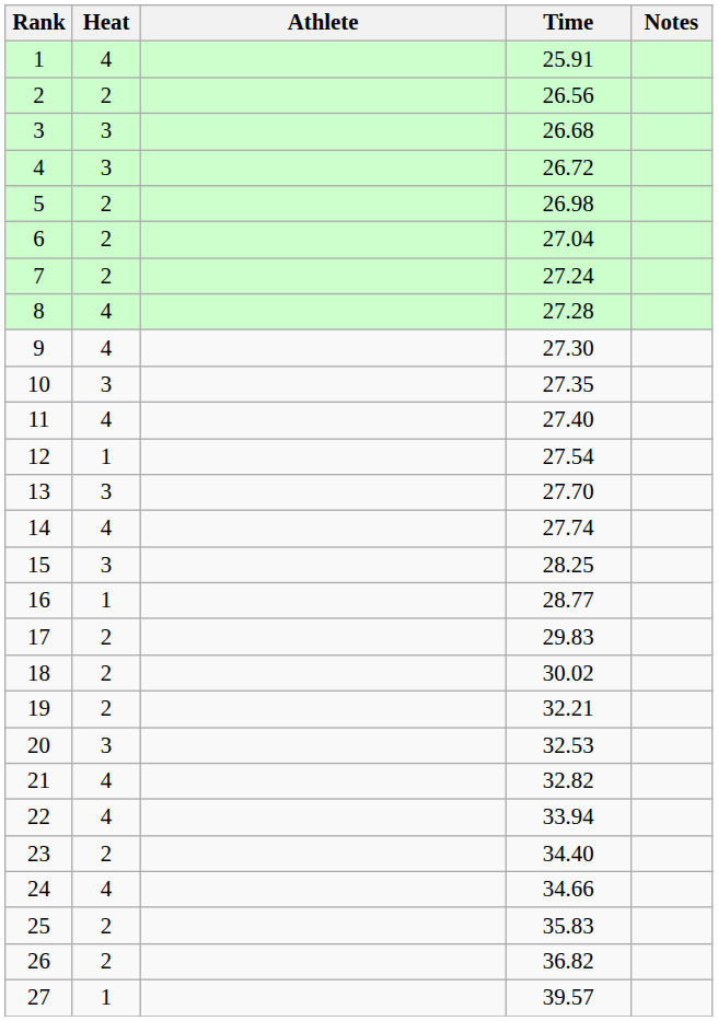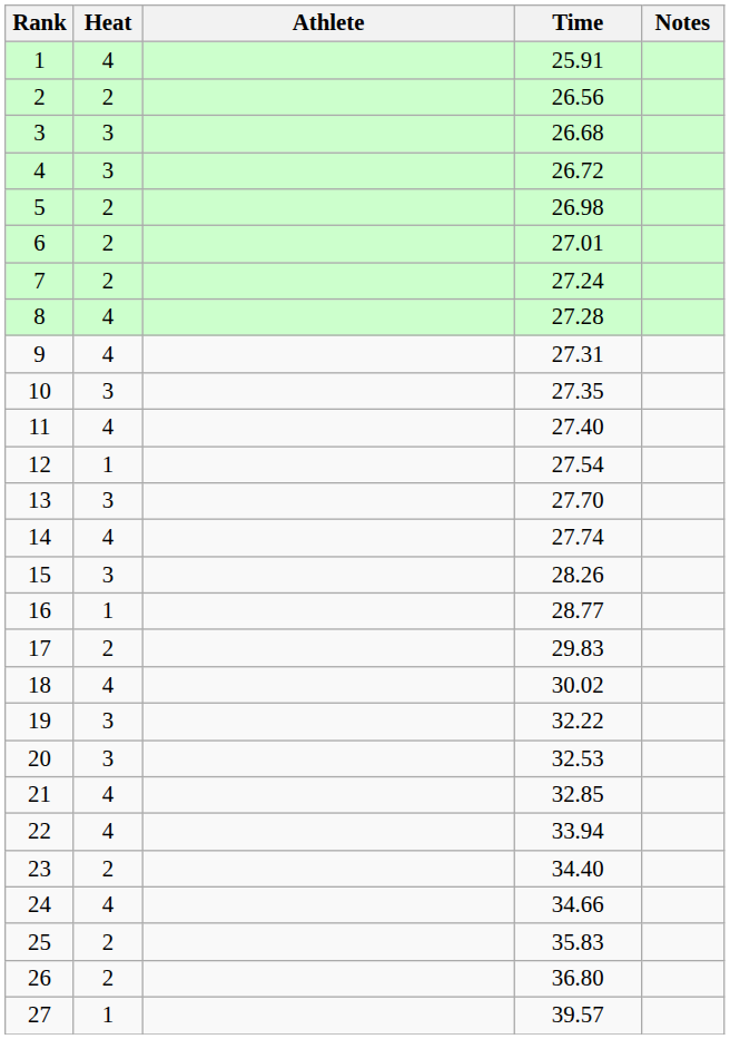 <table class="wikitable" style="text-align:center">
 <tr>
 <th width=40>Rank</th>
 <th width=40>Heat</th>
 <th width=250>Athlete</th>
 <th width=80>Time</th>
 <th width=50>Notes</th>
 </tr>
 <tr bgcolor=ccffcc>
 <td>1</td>
 <td>4</td>
 <td align=left></td>
 <td>25.91</td>
 <td></td>
 </tr>
 <tr bgcolor=ccffcc>
 <td>2</td>
 <td>2</td>
 <td align=left></td>
 <td>26.56</td>
 <td></td>
 </tr>
 <tr bgcolor=ccffcc>
 <td>3</td>
 <td>3</td>
 <td align=left></td>
 <td>26.68</td>
 <td></td>
 </tr>
 <tr bgcolor=ccffcc>
 <td>4</td>
 <td>3</td>
 <td align=left></td>
 <td>26.72</td>
 <td></td>
 </tr>
 <tr bgcolor=ccffcc>
 <td>5</td>
 <td>2</td>
 <td align=left></td>
 <td>26.98</td>
 <td></td>
 </tr>
 <tr bgcolor=ccffcc>
 <td>6</td>
 <td>2</td>
 <td align=left></td>
-<td>27.04</td>
+<td>27.01</td>
 <td></td>
 </tr>
 <tr bgcolor=ccffcc>
 <td>7</td>
 <td>2</td>
 <td align=left></td>
 <td>27.24</td>
 <td></td>
 </tr>
 <tr bgcolor=ccffcc>
 <td>8</td>
 <td>4</td>
 <td align=left></td>
 <td>27.28</td>
 <td></td>
 </tr>
 <tr>
 <td>9</td>
 <td>4</td>
 <td align=left></td>
-<td>27.30</td>
+<td>27.31</td>
 <td></td>
 </tr>
 <tr>
 <td>10</td>
 <td>3</td>
 <td align=left></td>
 <td>27.35</td>
 <td></td>
 </tr>
 <tr>
 <td>11</td>
 <td>4</td>
 <td align=left></td>
 <td>27.40</td>
 <td></td>
 </tr>
 <tr>
 <td>12</td>
 <td>1</td>
 <td align=left></td>
 <td>27.54</td>
 <td></td>
 </tr>
 <tr>
 <td>13</td>
 <td>3</td>
 <td align=left></td>
 <td>27.70</td>
 <td></td>
 </tr>
 <tr>
 <td>14</td>
 <td>4</td>
 <td align=left></td>
 <td>27.74</td>
 <td></td>
 </tr>
 <tr>
 <td>15</td>
 <td>3</td>
 <td align=left></td>
-<td>28.25</td>
+<td>28.26</td>
 <td></td>
 </tr>
 <tr>
 <td>16</td>
 <td>1</td>
 <td align=left></td>
 <td>28.77</td>
 <td></td>
 </tr>
 <tr>
 <td>17</td>
 <td>2</td>
 <td align=left></td>
 <td>29.83</td>
 <td></td>
 </tr>
 <tr>
 <td>18</td>
-<td>2</td>
+<td>4</td>
 <td align=left></td>
 <td>30.02</td>
 <td></td>
 </tr>
 <tr>
 <td>19</td>
-<td>2</td>
+<td>3</td>
 <td align=left></td>
-<td>32.21</td>
+<td>32.22</td>
 <td></td>
 </tr>
 <tr>
 <td>20</td>
 <td>3</td>
 <td align=left></td>
 <td>32.53</td>
 <td></td>
 </tr>
 <tr>
 <td>21</td>
 <td>4</td>
 <td align=left></td>
-<td>32.82</td>
+<td>32.85</td>
 <td></td>
 </tr>
 <tr>
 <td>22</td>
 <td>4</td>
 <td align=left></td>
 <td>33.94</td>
 <td></td>
 </tr>
 <tr>
 <td>23</td>
 <td>2</td>
 <td align=left></td>
 <td>34.40</td>
 <td></td>
 </tr>
 <tr>
 <td>24</td>
 <td>4</td>
 <td align=left></td>
 <td>34.66</td>
 <td></td>
 </tr>
 <tr>
 <td>25</td>
 <td>2</td>
 <td align=left></td>
 <td>35.83</td>
 <td></td>
 </tr>
 <tr>
 <td>26</td>
 <td>2</td>
 <td align=left></td>
-<td>36.82</td>
+<td>36.80</td>
 <td></td>
 </tr>
 <tr>
 <td>27</td>
 <td>1</td>
 <td align=left></td>
 <td>39.57</td>
 <td></td>
 </tr>
 </table>
